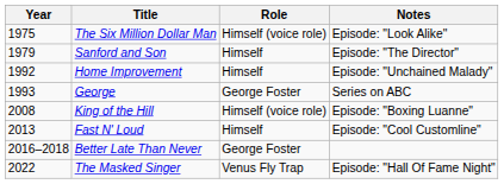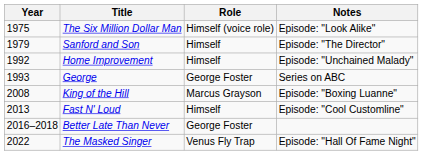 <table class="wikitable sortable">
 <tr>
 <th>Year</th>
 <th>Title</th>
 <th>Role</th>
 <th class="unsortable">Notes</th>
 </tr>
 <tr>
 <td>1975</td>
 <td><em><a href='#'>The Six Million Dollar Man</a></em></td>
 <td>Himself (voice role)</td>
 <td>Episode: "Look Alike"</td>
 </tr>
 <tr>
 <td>1979</td>
 <td><em><a href='#'>Sanford and Son</a></em></td>
 <td>Himself</td>
 <td>Episode: "The Director"</td>
 </tr>
 <tr>
 <td>1992</td>
 <td><em><a href='#'>Home Improvement</a></em></td>
 <td>Himself</td>
 <td>Episode: "Unchained Malady"</td>
 </tr>
 <tr>
 <td>1993</td>
 <td><em><a href='#'>George</a></em></td>
 <td>George Foster</td>
 <td>Series on ABC</td>
 </tr>
 <tr>
 <td>2008</td>
 <td><em><a href='#'>King of the Hill</a></em></td>
-<td>Himself (voice role)</td>
+<td>Marcus Grayson</td>
 <td>Episode: "Boxing Luanne"</td>
 </tr>
 <tr>
 <td>2013</td>
 <td><em><a href='#'>Fast N' Loud</a></em></td>
 <td>Himself</td>
 <td>Episode: "Cool Customline"</td>
 </tr>
 <tr>
 <td>2016–2018</td>
 <td><em><a href='#'>Better Late Than Never</a></em></td>
 <td>George Foster</td>
 <td></td>
 </tr>
 <tr>
 <td>2022</td>
 <td><em><a href='#'>The Masked Singer</a></em></td>
 <td>Venus Fly Trap</td>
 <td>Episode: "Hall Of Fame Night"</td>
 </tr>
 </table>
